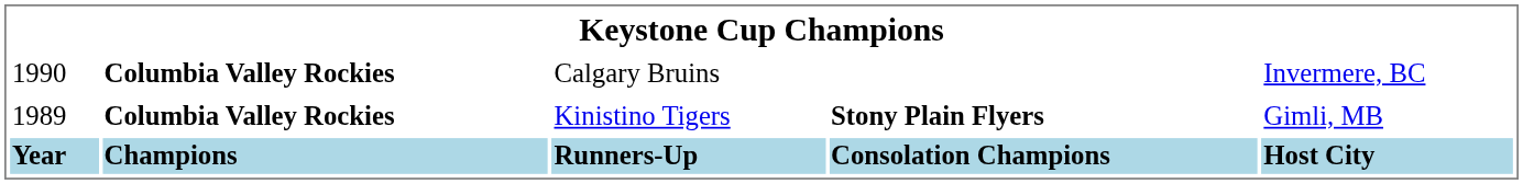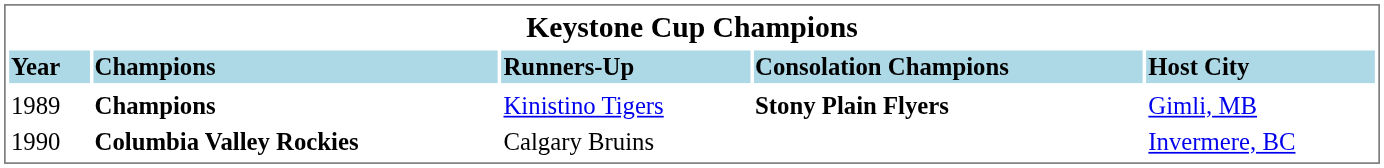 <table cellpadding="1" width="800px" style="font-size: 90%; border: 1px solid gray;">
 <tr align="center" style="font-size: larger;">
 <td colspan=5><strong>Keystone Cup Champions</strong></td>
+</tr>
+<tr style="background:lightblue;">
+<td><strong>Year</strong></td>
+<td><strong>Champions</strong></td>
+<td><strong>Runners-Up</strong></td>
+<td><strong>Consolation Champions</strong></td>
+<td><strong>Host City</strong></td>
+</tr>
+<tr align="center" style="vertical-align: middle;" style="background:lightgray;">
+</tr>
+<tr bgcolor=>
+<td>1989</td>
+<td><strong>Champions</strong></td>
+<td> <a href='#'>Kinistino Tigers</a></td>
+<td><strong> Stony Plain Flyers</strong></td>
+<td> <a href='#'>Gimli, MB</a></td>
 </tr>
 <tr bgcolor=>
 <td>1990</td>
 <td> <strong>Columbia Valley Rockies</strong></td>
 <td> Calgary Bruins</td>
 <td></td>
 <td> <a href='#'>Invermere, BC</a></td>
 </tr>
-<tr align="center" style="vertical-align: middle;" style="background:lightgray;">
-</tr>
-<tr bgcolor=>
-<td>1989</td>
-<td> <strong>Columbia Valley Rockies</strong></td>
-<td> <a href='#'>Kinistino Tigers</a></td>
-<td><strong> Stony Plain Flyers</strong></td>
-<td> <a href='#'>Gimli, MB</a></td>
-</tr>
-<tr style="background:lightblue;">
-<td><strong>Year</strong></td>
-<td><strong>Champions</strong></td>
-<td><strong>Runners-Up</strong></td>
-<td><strong>Consolation Champions</strong></td>
-<td><strong>Host City</strong></td>
-</tr>
 </table>
